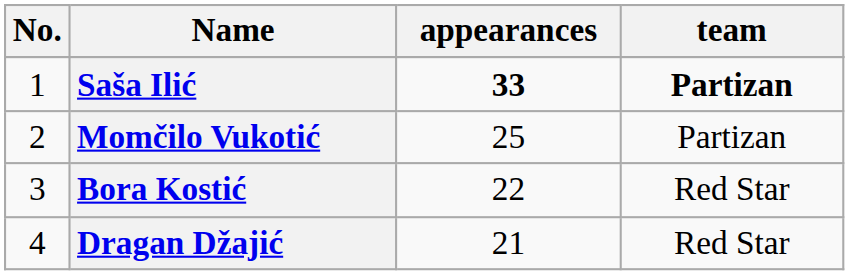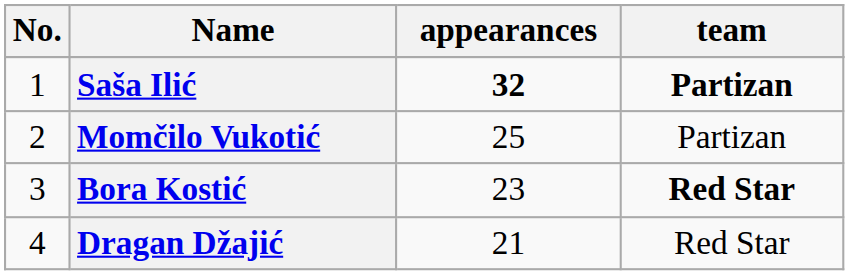 <table class="wikitable plainrowheaders sortable" style="text-align: center;">
 <tr>
 <th scope=col>No.</th>
 <th width="150" scope="col">Name</th>
 <th width="100" scope="col">appearances</th>
 <th width="100" scope="col">team</th>
 </tr>
 <tr>
 </tr>
 <tr>
 <td>1</td>
 <th scope=row style="text-align:left;"><strong><a href='#'>Saša Ilić</a></strong></th>
-<td><strong>33</strong></td>
+<td><strong>32</strong></td>
 <td><strong>Partizan</strong></td>
 </tr>
 <tr>
 <td>2</td>
 <th scope=row style="text-align:left;"><a href='#'>Momčilo Vukotić</a></th>
 <td>25</td>
 <td>Partizan</td>
 </tr>
 <tr>
 <td>3</td>
 <th scope=row style="text-align:left;"><a href='#'>Bora Kostić</a></th>
-<td>22</td>
-<td>Red Star</td>
+<td>23</td>
+<td><strong>Red Star</strong></td>
 </tr>
 <tr>
 <td>4</td>
 <th scope=row style="text-align:left;"><a href='#'>Dragan Džajić</a></th>
 <td>21</td>
 <td>Red Star</td>
 </tr>
 </table>
